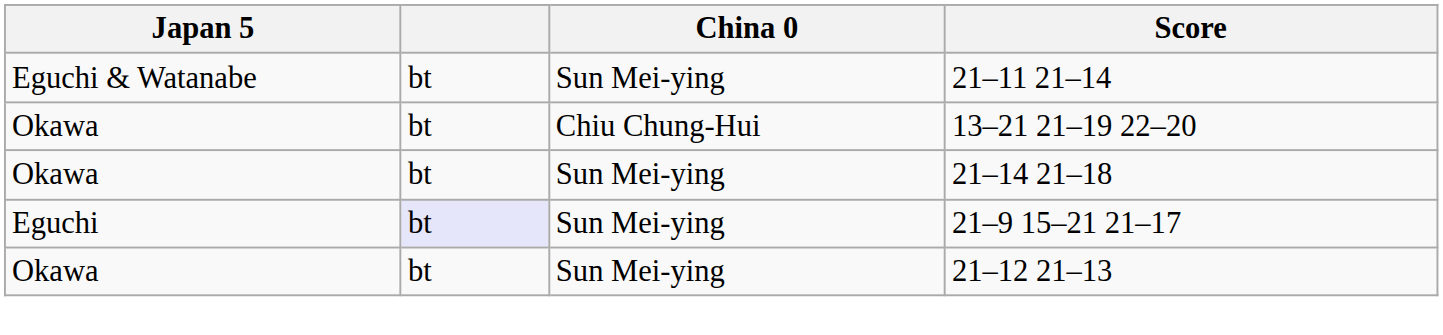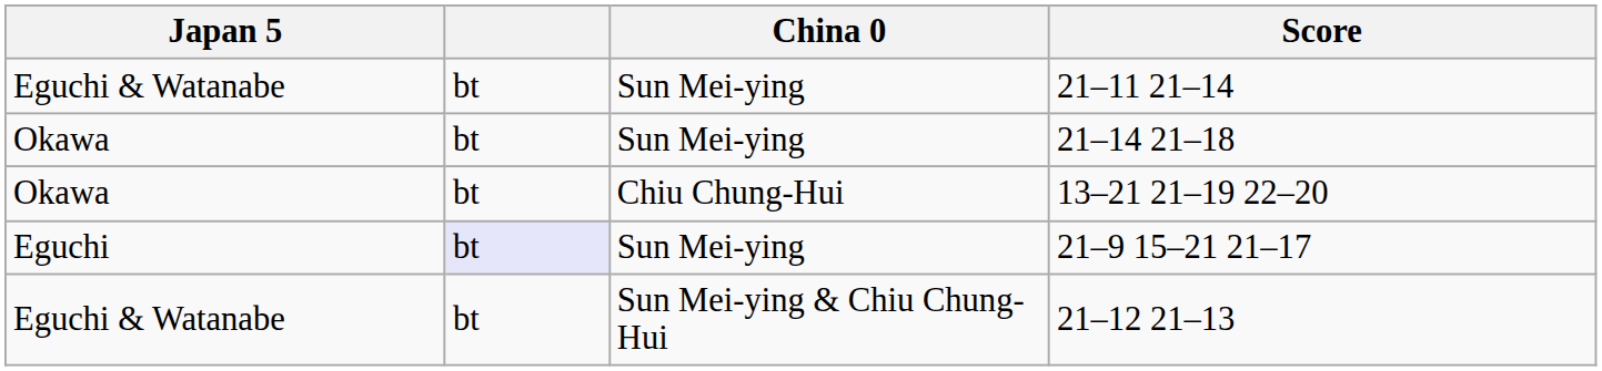 <table class="wikitable">
 <tr>
 <th width=200> Japan 5</th>
 <th width=70></th>
 <th width=200> China 0</th>
 <th width=250>Score</th>
 </tr>
 <tr>
 <td>Eguchi & Watanabe</td>
 <td>bt</td>
 <td>Sun Mei-ying</td>
 <td>21–11 21–14</td>
 </tr>
 <tr>
 <td>Okawa</td>
 <td>bt</td>
-<td>Chiu Chung-Hui</td>
-<td>13–21 21–19 22–20</td>
+<td>Sun Mei-ying</td>
+<td>21–14 21–18</td>
 </tr>
 <tr>
 <td>Okawa</td>
 <td>bt</td>
-<td>Sun Mei-ying</td>
-<td>21–14 21–18</td>
+<td>Chiu Chung-Hui</td>
+<td>13–21 21–19 22–20</td>
 </tr>
 <tr>
 <td>Eguchi</td>
 <td style="background: lavender;">bt</td>
 <td>Sun Mei-ying</td>
 <td>21–9 15–21 21–17</td>
 </tr>
 <tr>
-<td>Okawa</td>
+<td>Eguchi & Watanabe</td>
 <td>bt</td>
-<td>Sun Mei-ying</td>
+<td>Sun Mei-ying & Chiu Chung-Hui</td>
 <td>21–12 21–13</td>
 </tr>
 </table>
